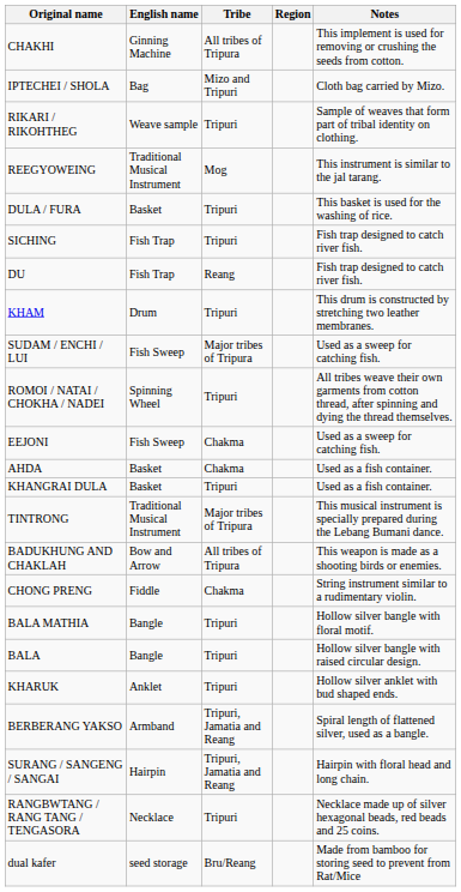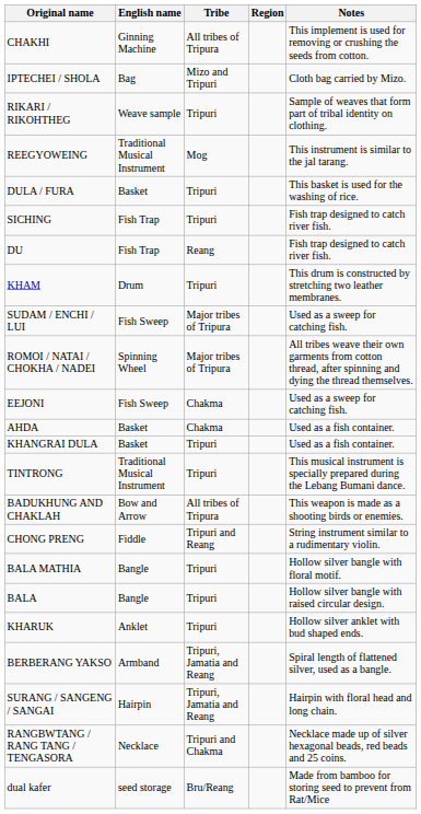 <table class="wikitable">
 <tr>
 <th>Original name</th>
 <th>English name</th>
 <th>Tribe</th>
 <th>Region</th>
 <th>Notes</th>
 </tr>
 <tr>
 <td>CHAKHI</td>
 <td>Ginning Machine</td>
 <td>All tribes of Tripura</td>
 <td></td>
 <td>This implement is used for removing or crushing the seeds from cotton.</td>
 </tr>
 <tr>
 <td>IPTECHEI / SHOLA</td>
 <td>Bag</td>
 <td>Mizo and Tripuri</td>
 <td></td>
 <td>Cloth bag carried by Mizo.</td>
 </tr>
 <tr>
 <td>RIKARI / RIKOHTHEG</td>
 <td>Weave sample</td>
 <td>Tripuri</td>
 <td></td>
 <td>Sample of weaves that form part of tribal identity on clothing.</td>
 </tr>
 <tr>
 <td>REEGYOWEING</td>
 <td>Traditional Musical Instrument</td>
 <td>Mog</td>
 <td></td>
 <td>This instrument is similar to the jal tarang.</td>
 </tr>
 <tr>
 <td>DULA / FURA</td>
 <td>Basket</td>
 <td>Tripuri</td>
 <td></td>
 <td>This basket is used for the washing of rice.</td>
 </tr>
 <tr>
 <td>SICHING</td>
 <td>Fish Trap</td>
 <td>Tripuri</td>
 <td></td>
 <td>Fish trap designed to catch river fish.</td>
 </tr>
 <tr>
 <td>DU</td>
 <td>Fish Trap</td>
 <td>Reang</td>
 <td></td>
 <td>Fish trap designed to catch river fish.</td>
 </tr>
 <tr>
 <td><a href='#'>KHAM</a></td>
 <td>Drum</td>
 <td>Tripuri</td>
 <td></td>
 <td>This drum is constructed by stretching two leather membranes.</td>
 </tr>
 <tr>
 <td>SUDAM / ENCHI / LUI</td>
 <td>Fish Sweep</td>
 <td>Major tribes of Tripura</td>
 <td></td>
 <td>Used as a sweep for catching fish.</td>
 </tr>
 <tr>
 <td>ROMOI / NATAI / CHOKHA / NADEI</td>
 <td>Spinning Wheel</td>
-<td>Tripuri</td>
+<td>Major tribes of Tripura</td>
 <td></td>
 <td>All tribes weave their own garments from cotton thread, after spinning and dying the thread themselves.</td>
 </tr>
 <tr>
 <td>EEJONI</td>
 <td>Fish Sweep</td>
 <td>Chakma</td>
 <td></td>
 <td>Used as a sweep for catching fish.</td>
 </tr>
 <tr>
 <td>AHDA</td>
 <td>Basket</td>
 <td>Chakma</td>
 <td></td>
 <td>Used as a fish container.</td>
 </tr>
 <tr>
 <td>KHANGRAI DULA</td>
 <td>Basket</td>
 <td>Tripuri</td>
 <td></td>
 <td>Used as a fish container.</td>
 </tr>
 <tr>
 <td>TINTRONG</td>
 <td>Traditional Musical Instrument</td>
-<td>Major tribes of Tripura</td>
+<td>Tripuri</td>
 <td></td>
 <td>This musical instrument is specially prepared during the Lebang Bumani dance.</td>
 </tr>
 <tr>
 <td>BADUKHUNG AND CHAKLAH</td>
 <td>Bow and Arrow</td>
 <td>All tribes of Tripura</td>
 <td></td>
 <td>This weapon is made as a shooting birds or enemies.</td>
 </tr>
 <tr>
 <td>CHONG PRENG</td>
 <td>Fiddle</td>
-<td>Chakma</td>
+<td>Tripuri and Reang</td>
 <td></td>
 <td>String instrument similar to a rudimentary violin.</td>
 </tr>
 <tr>
 <td>BALA MATHIA</td>
 <td>Bangle</td>
 <td>Tripuri</td>
 <td></td>
 <td>Hollow silver bangle with floral motif.</td>
 </tr>
 <tr>
 <td>BALA</td>
 <td>Bangle</td>
 <td>Tripuri</td>
 <td></td>
 <td>Hollow silver bangle with raised circular design.</td>
 </tr>
 <tr>
 <td>KHARUK</td>
 <td>Anklet</td>
 <td>Tripuri</td>
 <td></td>
 <td>Hollow silver anklet with bud shaped ends.</td>
 </tr>
 <tr>
 <td>BERBERANG YAKSO</td>
 <td>Armband</td>
 <td>Tripuri, Jamatia and Reang</td>
 <td></td>
 <td>Spiral length of flattened silver, used as a bangle.</td>
 </tr>
 <tr>
 <td>SURANG / SANGENG / SANGAI</td>
 <td>Hairpin</td>
 <td>Tripuri, Jamatia and Reang</td>
 <td></td>
 <td>Hairpin with floral head and long chain.</td>
 </tr>
 <tr>
 <td>RANGBWTANG / RANG TANG / TENGASORA</td>
 <td>Necklace</td>
-<td>Tripuri</td>
+<td>Tripuri and Chakma</td>
 <td></td>
 <td>Necklace made up of silver hexagonal beads, red beads and 25 coins.</td>
 </tr>
 <tr>
 <td>dual kafer</td>
 <td>seed storage</td>
 <td>Bru/Reang</td>
 <td></td>
 <td>Made from bamboo for storing seed to prevent from Rat/Mice</td>
 </tr>
 </table>
